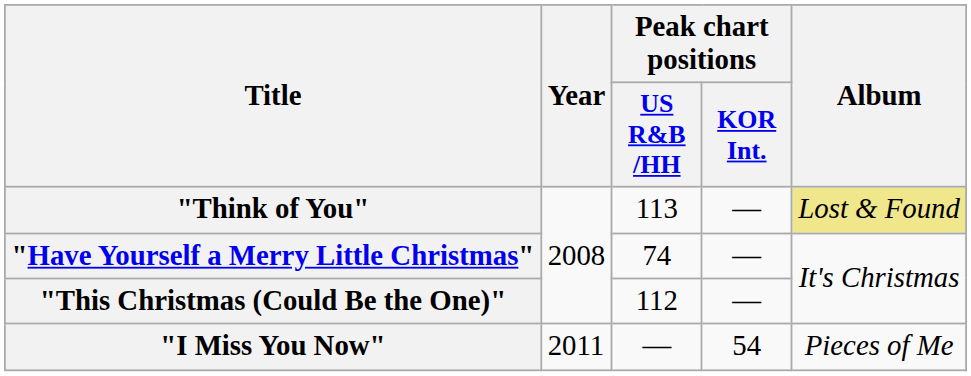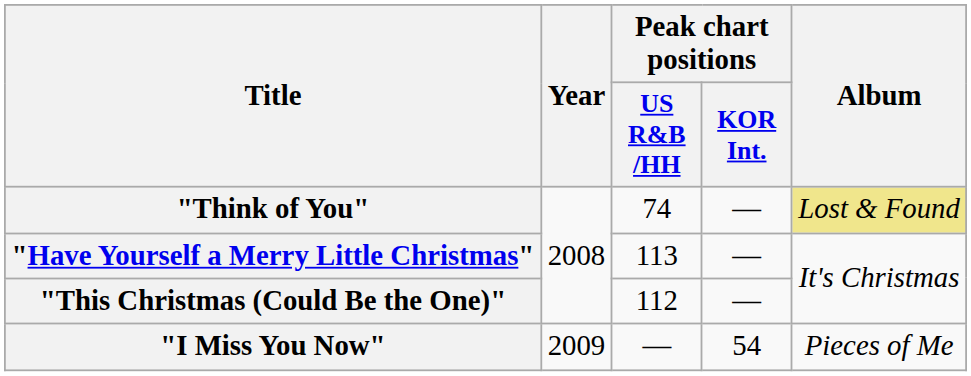 <table class="wikitable plainrowheaders" style="text-align:center;">
 <tr>
 <th scope="col" rowspan="2">Title</th>
 <th scope="col" rowspan="2">Year</th>
 <th scope="col" colspan="2">Peak chart positions</th>
 <th scope="col" rowspan="2">Album</th>
 </tr>
 <tr>
 <th scope="col" style="width:3em;font-size:90%;"><a href='#'>US<br>R&B<br>/HH</a><br></th>
 <th scope="col" style="width:3em;font-size:90%;"><a href='#'>KOR Int.</a><br></th>
 </tr>
 <tr>
 <th scope="row">"Think of You"</th>
 <td align="left" rowspan="3">2008</td>
-<td>113</td>
+<td>74</td>
 <td>—</td>
 <td style="background: khaki;"><em>Lost & Found</em></td>
 </tr>
 <tr>
 <th scope="row">"<a href='#'>Have Yourself a Merry Little Christmas</a>"</th>
-<td>74</td>
+<td>113</td>
 <td>—</td>
 <td rowspan="2"><em>It's Christmas</em></td>
 </tr>
 <tr>
 <th scope="row">"This Christmas (Could Be the One)"</th>
 <td>112</td>
 <td>—</td>
 </tr>
 <tr>
 <th scope="row">"I Miss You Now"</th>
-<td align="left">2011</td>
+<td align="left">2009</td>
 <td>—</td>
 <td>54</td>
 <td><em> Pieces of Me</em></td>
 </tr>
 </table>
